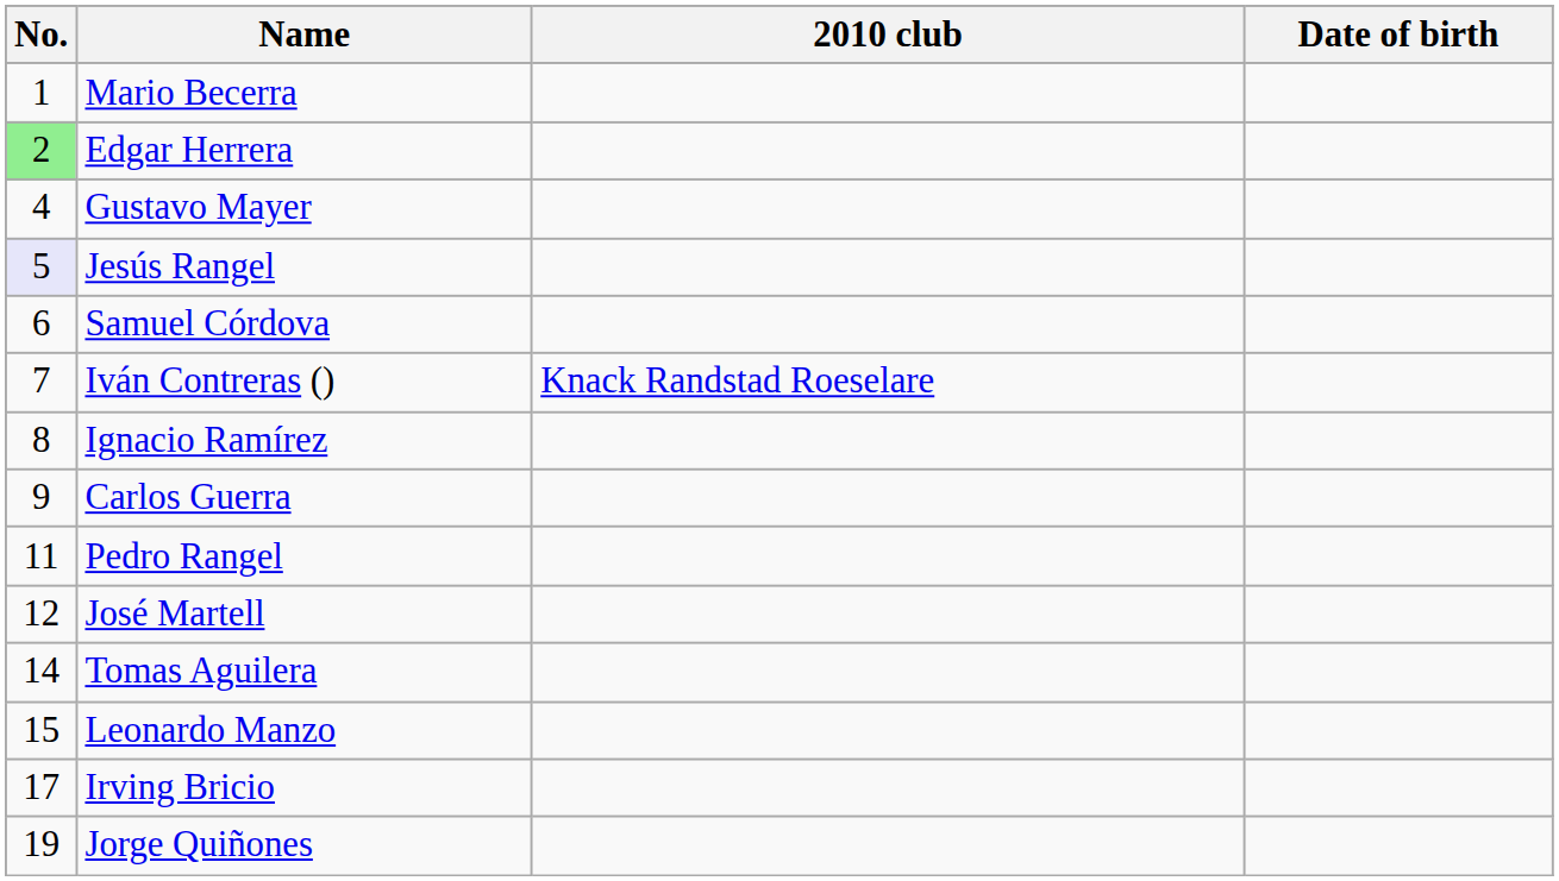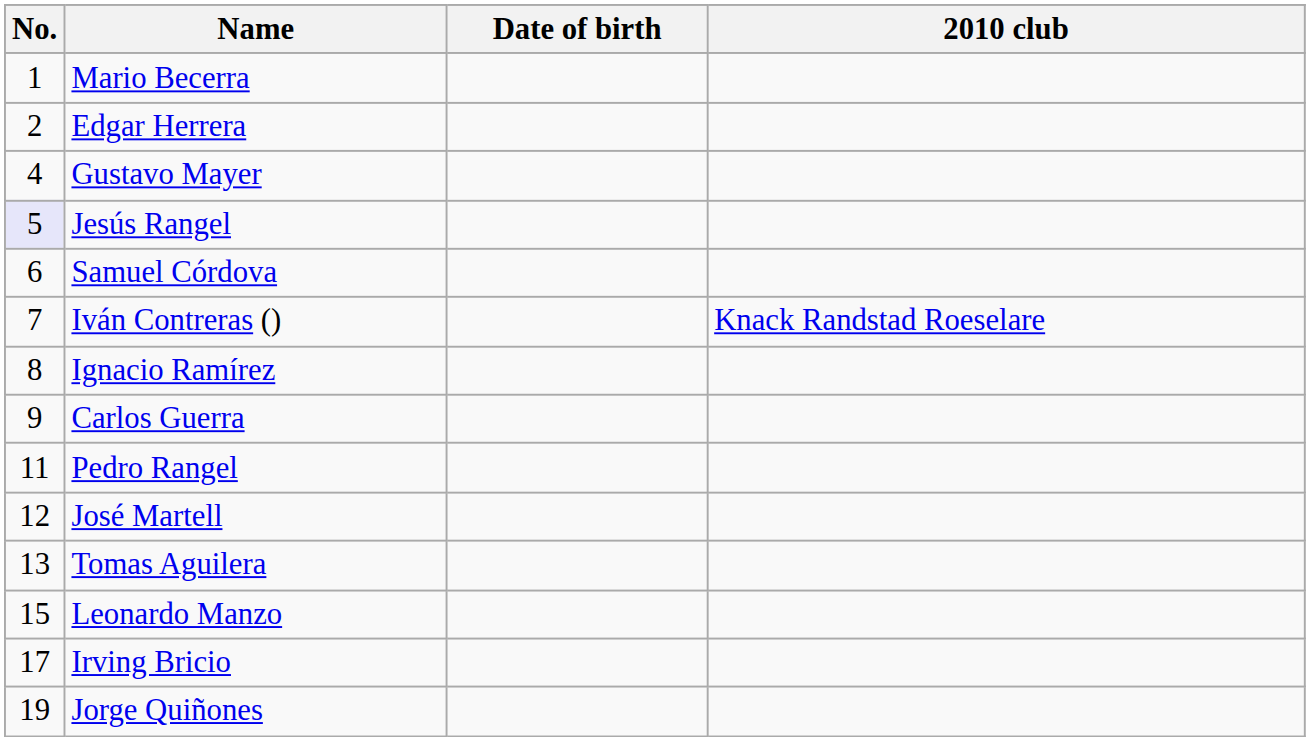 <table class="wikitable sortable" style="font-size:100%; text-align:center;">
 <tr>
 <th>No.</th>
 <th style="width:12em">Name</th>
+<th style="width:8em">Date of birth</th>
 <th style="width:19em">2010 club</th>
-<th style="width:8em">Date of birth</th>
 </tr>
 <tr>
 <td>1</td>
 <td align=left><a href='#'>Mario Becerra</a></td>
+<td align=right></td>
 <td align=left></td>
-<td align=right></td>
 </tr>
 <tr>
-<td style="background: lightgreen;">2</td>
+<td>2</td>
 <td align=left><a href='#'>Edgar Herrera</a></td>
+<td align=right></td>
 <td align=left></td>
-<td align=right></td>
 </tr>
 <tr>
 <td>4</td>
 <td align=left><a href='#'>Gustavo Mayer</a></td>
+<td align=right></td>
 <td align=left></td>
-<td align=right></td>
 </tr>
 <tr>
 <td style="background: lavender;">5</td>
 <td align=left><a href='#'>Jesús Rangel</a></td>
+<td align=right></td>
 <td align=left></td>
-<td align=right></td>
 </tr>
 <tr>
 <td>6</td>
 <td align=left><a href='#'>Samuel Córdova</a></td>
+<td align=right></td>
 <td align=left></td>
-<td align=right></td>
 </tr>
 <tr>
 <td>7</td>
 <td align=left><a href='#'>Iván Contreras</a> ()</td>
+<td align=right></td>
 <td align=left> <a href='#'>Knack Randstad Roeselare</a></td>
-<td align=right></td>
 </tr>
 <tr>
 <td>8</td>
 <td align=left><a href='#'>Ignacio Ramírez</a></td>
+<td align=right></td>
 <td align=left></td>
-<td align=right></td>
 </tr>
 <tr>
 <td>9</td>
 <td align=left><a href='#'>Carlos Guerra</a></td>
+<td align=right></td>
 <td align=left></td>
-<td align=right></td>
 </tr>
 <tr>
 <td>11</td>
 <td align=left><a href='#'>Pedro Rangel</a></td>
+<td align=right></td>
 <td align=left></td>
-<td align=right></td>
 </tr>
 <tr>
 <td>12</td>
 <td align=left><a href='#'>José Martell</a></td>
+<td align=right></td>
 <td align=left></td>
-<td align=right></td>
 </tr>
 <tr>
-<td>14</td>
+<td>13</td>
 <td align=left><a href='#'>Tomas Aguilera</a></td>
+<td align=right></td>
 <td align=left></td>
-<td align=right></td>
 </tr>
 <tr>
 <td>15</td>
 <td align=left><a href='#'>Leonardo Manzo</a></td>
+<td align=right></td>
 <td align=left></td>
-<td align=right></td>
 </tr>
 <tr>
 <td>17</td>
 <td align=left><a href='#'>Irving Bricio</a></td>
+<td align=right></td>
 <td align=left></td>
-<td align=right></td>
 </tr>
 <tr>
 <td>19</td>
 <td align=left><a href='#'>Jorge Quiñones</a></td>
+<td align=right></td>
 <td align=left></td>
-<td align=right></td>
 </tr>
 </table>
